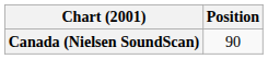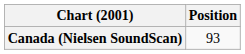 <table class="wikitable plainrowheaders">
 <tr>
 <th>Chart (2001)</th>
 <th>Position</th>
 </tr>
 <tr>
 <th scope="row">Canada (Nielsen SoundScan)</th>
-<td align="center">90</td>
+<td align="center">93</td>
 </tr>
 </table>
